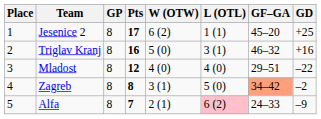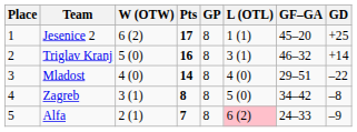 <table class="wikitable">
 <tr style="background-color:#c0c0c0;">
 <th>Place</th>
 <th>Team</th>
+<th>W (OTW)</th>
+<th>Pts</th>
 <th>GP</th>
-<th>Pts</th>
-<th>W (OTW)</th>
 <th>L (OTL)</th>
 <th>GF–GA</th>
 <th>GD</th>
 </tr>
 <tr>
 <td>1</td>
 <td><a href='#'>Jesenice</a> 2</td>
+<td>6 (2)</td>
+<td><strong>17</strong></td>
 <td>8</td>
-<td><strong>17</strong></td>
-<td>6 (2)</td>
 <td>1 (1)</td>
 <td>45–20</td>
 <td>+25</td>
 </tr>
 <tr>
 <td>2</td>
 <td><a href='#'>Triglav Kranj</a></td>
+<td>5 (0)</td>
+<td><strong>16</strong></td>
 <td>8</td>
-<td><strong>16</strong></td>
-<td>5 (0)</td>
 <td>3 (1)</td>
 <td>46–32</td>
-<td>+16</td>
+<td>+14</td>
 </tr>
 <tr>
 <td>3</td>
 <td><a href='#'>Mladost</a></td>
+<td>4 (0)</td>
+<td><strong>14</strong></td>
 <td>8</td>
-<td><strong>12</strong></td>
-<td>4 (0)</td>
 <td>4 (0)</td>
 <td>29–51</td>
 <td>–22</td>
 </tr>
 <tr>
 <td>4</td>
 <td><a href='#'>Zagreb</a></td>
+<td>3 (1)</td>
+<td><strong>8</strong></td>
 <td>8</td>
-<td><strong>8</strong></td>
-<td>3 (1)</td>
 <td>5 (0)</td>
-<td style="background: lightsalmon;">34–42</td>
-<td>–2</td>
+<td>34–42</td>
+<td>–8</td>
 </tr>
 <tr>
 <td>5</td>
 <td><a href='#'>Alfa</a></td>
+<td>2 (1)</td>
+<td><strong>7</strong></td>
 <td>8</td>
-<td><strong>7</strong></td>
-<td>2 (1)</td>
 <td style="background: pink;">6 (2)</td>
 <td>24–33</td>
 <td>–9</td>
 </tr>
 </table>
